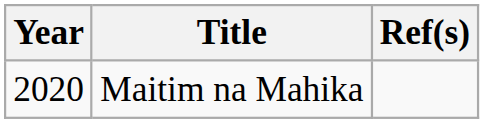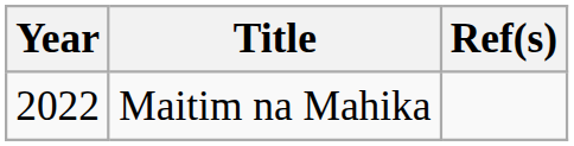 <table class="wikitable">
 <tr>
 <th>Year</th>
 <th>Title</th>
 <th>Ref(s)</th>
 </tr>
 <tr>
-<td>2020</td>
+<td>2022</td>
 <td>Maitim na Mahika </td>
 <td></td>
 </tr>
 </table>
